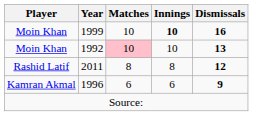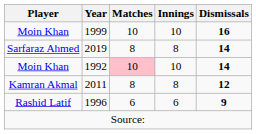 <table class="wikitable sortable" style="text-align:center">
 <tr>
 <th scope="col">Player</th>
 <th scope="col">Year</th>
 <th scope="col">Matches</th>
 <th scope="col">Innings</th>
 <th scope="col">Dismissals</th>
 </tr>
 <tr>
 <td><a href='#'>Moin Khan</a></td>
 <td>1999</td>
 <td>10</td>
-<td><strong>10</strong></td>
+<td>10</td>
 <td><strong>16</strong></td>
+</tr>
+<tr>
+<td><a href='#'>Sarfaraz Ahmed</a></td>
+<td>2019</td>
+<td>8</td>
+<td>8</td>
+<td><strong>14</strong></td>
 </tr>
 <tr>
 <td><a href='#'>Moin Khan</a></td>
 <td>1992</td>
 <td style="background: pink;">10</td>
 <td>10</td>
-<td><strong>13</strong></td>
+<td><strong>14</strong></td>
 </tr>
 <tr>
-<td><a href='#'>Rashid Latif</a></td>
+<td><a href='#'>Kamran Akmal</a></td>
 <td>2011</td>
 <td>8</td>
 <td>8</td>
 <td><strong>12</strong></td>
 </tr>
 <tr>
-<td><a href='#'>Kamran Akmal</a></td>
+<td><a href='#'>Rashid Latif</a></td>
 <td>1996</td>
 <td>6</td>
 <td>6</td>
 <td><strong>9</strong></td>
 </tr>
 <tr>
 <td colspan="5">Source: </td>
 </tr>
 </table>
